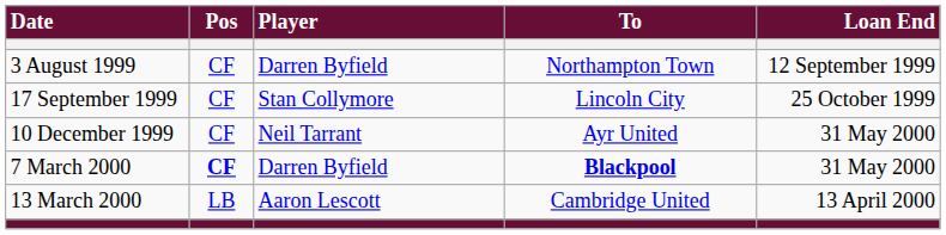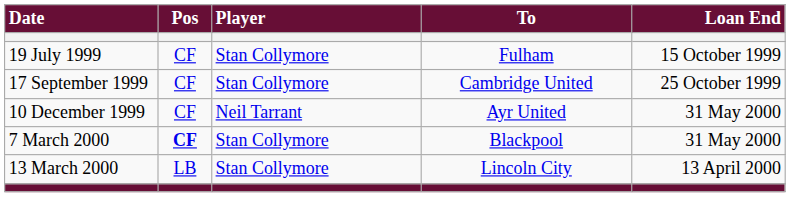 <table class="wikitable">
 <tr>
 <th style="background:#670E36; color:#ffffff; text-align:left; width:130px">Date</th>
 <th style="background:#670E36; color:#ffffff; text-align:center; width:40px">Pos</th>
 <th style="background:#670E36; color:#ffffff; text-align:left; width:180px">Player</th>
 <th style="background:#670E36; color:#ffffff; text-align:center; width:180px">To</th>
 <th style="background:#670E36; color:#ffffff; text-align:right; width:130px">Loan End</th>
 </tr>
 <tr>
 <th></th>
 <th></th>
 <th></th>
 <th></th>
 <th></th>
 </tr>
 <tr>
-<td>3 August 1999</td>
+<td>19 July 1999</td>
 <td style="text-align:center;"><a href='#'>CF</a></td>
-<td> <a href='#'>Darren Byfield</a></td>
-<td style="text-align:center;"><a href='#'>Northampton Town</a></td>
-<td style="text-align:right;">12 September 1999</td>
+<td><a href='#'>Stan Collymore</a></td>
+<td style="text-align:center;"><a href='#'>Fulham</a></td>
+<td style="text-align:right;">15 October 1999</td>
 </tr>
 <tr>
 <td>17 September 1999</td>
 <td style="text-align:center;"><a href='#'>CF</a></td>
 <td><a href='#'>Stan Collymore</a></td>
-<td style="text-align:center;"><a href='#'>Lincoln City</a></td>
+<td style="text-align:center;"><a href='#'>Cambridge United</a></td>
 <td style="text-align:right;">25 October 1999</td>
 </tr>
 <tr>
 <td>10 December 1999</td>
 <td style="text-align:center;"><a href='#'>CF</a></td>
 <td> <a href='#'>Neil Tarrant</a></td>
 <td style="text-align:center;"> <a href='#'>Ayr United</a></td>
 <td style="text-align:right;">31 May 2000</td>
 </tr>
 <tr>
 <td>7 March 2000</td>
 <td style="text-align:center;"><strong><a href='#'>CF</a></strong></td>
-<td> <a href='#'>Darren Byfield</a></td>
-<td style="text-align:center;"><strong><a href='#'>Blackpool</a></strong></td>
+<td><a href='#'>Stan Collymore</a></td>
+<td style="text-align:center;"><a href='#'>Blackpool</a></td>
 <td style="text-align:right;">31 May 2000</td>
 </tr>
 <tr>
 <td>13 March 2000</td>
 <td style="text-align:center;"><a href='#'>LB</a></td>
-<td><a href='#'>Aaron Lescott</a></td>
-<td style="text-align:center;"><a href='#'>Cambridge United</a></td>
+<td><a href='#'>Stan Collymore</a></td>
+<td style="text-align:center;"><a href='#'>Lincoln City</a></td>
 <td style="text-align:right;">13 April 2000</td>
 </tr>
 <tr>
 </tr>
 <tr>
 <th style="background:#670E36;"></th>
 <th style="background:#670E36;"></th>
 <th style="background:#670E36;"></th>
 <th style="background:#670E36;"></th>
 <th style="background:#670E36;"></th>
 </tr>
 </table>
